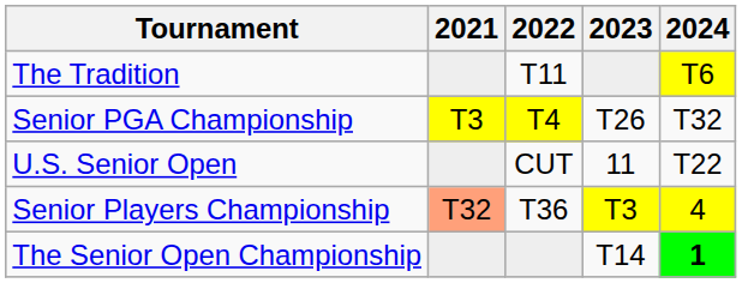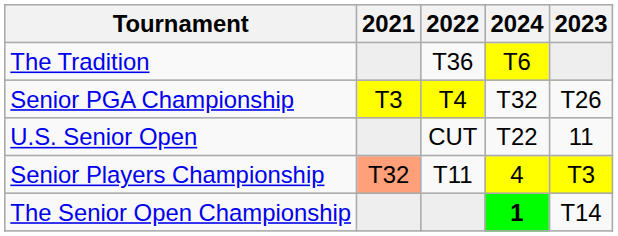 <table class="wikitable" style="font-size:95%;text-align:center;">
 <tr>
 <th>Tournament</th>
 <th>2021</th>
 <th>2022</th>
+<th>2024</th>
 <th>2023</th>
-<th>2024</th>
 </tr>
 <tr>
 <td align=left><a href='#'>The Tradition</a></td>
 <td style="background:#eeeeee;"></td>
-<td>T11</td>
+<td>T36</td>
+<td style="background:yellow;">T6</td>
 <td style="background:#eeeeee;"></td>
-<td style="background:yellow;">T6</td>
 </tr>
 <tr>
 <td align=left><a href='#'>Senior PGA Championship</a></td>
 <td style="background:yellow;">T3</td>
 <td style="background:yellow;">T4</td>
+<td>T32</td>
 <td>T26</td>
-<td>T32</td>
 </tr>
 <tr>
 <td align=left><a href='#'>U.S. Senior Open</a></td>
 <td style="background:#eeeeee;"></td>
 <td>CUT</td>
+<td>T22</td>
 <td>11</td>
-<td>T22</td>
 </tr>
 <tr>
 <td align=left><a href='#'>Senior Players Championship</a></td>
 <td style="background: lightsalmon;">T32</td>
-<td>T36</td>
+<td>T11</td>
+<td style="background:yellow;">4</td>
 <td style="background:yellow;">T3</td>
-<td style="background:yellow;">4</td>
 </tr>
 <tr>
 <td align=left><a href='#'>The Senior Open Championship</a></td>
 <td style="background:#eeeeee;"></td>
 <td style="background:#eeeeee;"></td>
+<td style="background:lime;"><strong>1</strong></td>
 <td>T14</td>
-<td style="background:lime;"><strong>1</strong></td>
 </tr>
 </table>
